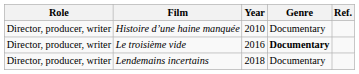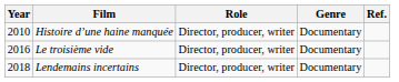 <table class="wikitable">
 <tr>
+<th>Year</th>
+<th>Film</th>
 <th>Role</th>
-<th>Film</th>
-<th>Year</th>
 <th>Genre</th>
 <th>Ref.</th>
 </tr>
 <tr>
+<td>2010</td>
+<td><em>Histoire d’une haine manquée</em></td>
 <td>Director, producer, writer</td>
-<td><em>Histoire d’une haine manquée</em></td>
-<td>2010</td>
 <td>Documentary</td>
 <td></td>
 </tr>
 <tr>
+<td>2016</td>
+<td><em>Le troisième vide</em></td>
 <td>Director, producer, writer</td>
-<td><em>Le troisième vide</em></td>
-<td>2016</td>
-<td><strong>Documentary</strong></td>
+<td>Documentary</td>
 <td></td>
 </tr>
 <tr>
+<td>2018</td>
+<td><em>Lendemains incertains</em></td>
 <td>Director, producer, writer</td>
-<td><em>Lendemains incertains</em></td>
-<td>2018</td>
 <td>Documentary</td>
 <td></td>
 </tr>
 </table>
